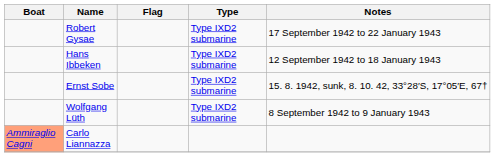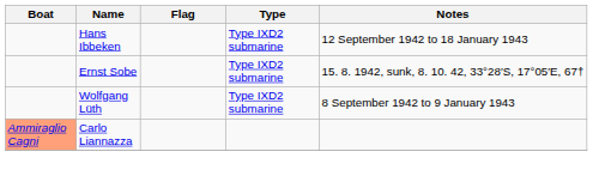 <table class="wikitable sortable">
 <tr>
 <th scope="col" width="90px">Boat</th>
 <th scope="col" width="80px">Name</th>
 <th scope="col" width="110px">Flag</th>
 <th scope="col" width="120px">Type</th>
 <th>Notes</th>
-</tr>
-<tr>
-<td align="left"></td>
-<td align="left"><a href='#'>Robert Gysae</a></td>
-<td align="left"></td>
-<td align="left"><a href='#'>Type IXD2 submarine</a></td>
-<td align="left">17 September 1942 to 22 January 1943</td>
 </tr>
 <tr>
 <td align="left"></td>
 <td align="left"><a href='#'>Hans Ibbeken</a></td>
 <td align="left"></td>
 <td align="left"><a href='#'>Type IXD2 submarine</a></td>
 <td align="left">12 September 1942 to 18 January 1943</td>
 </tr>
 <tr>
 <td align="left"></td>
 <td align="left"><a href='#'>Ernst Sobe</a></td>
 <td align="left"></td>
 <td align="left"><a href='#'>Type IXD2 submarine</a></td>
 <td align="left">15. 8. 1942, sunk, 8. 10. 42, 33°28′S, 17°05′E, 67†</td>
 </tr>
 <tr>
 <td align="left"></td>
 <td align="left"><a href='#'>Wolfgang Lüth</a></td>
 <td align="left"></td>
 <td align="left"><a href='#'>Type IXD2 submarine</a></td>
 <td align="left">8 September 1942 to 9 January 1943</td>
 </tr>
 <tr>
 <td align="left" style="background: lightsalmon;"><a href='#'><em>Ammiraglio Cagni</em></a></td>
 <td align="left"><a href='#'>Carlo Liannazza</a></td>
 <td align="left"></td>
 <td align="left"></td>
 <td align="left"></td>
 </tr>
 <tr>
 </tr>
 </table>
